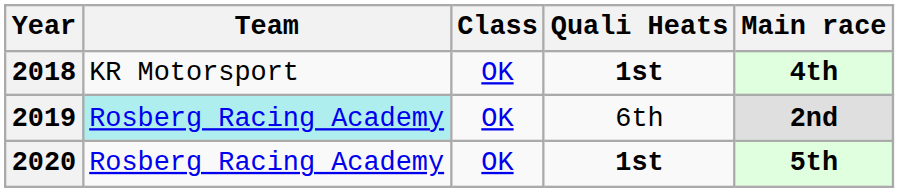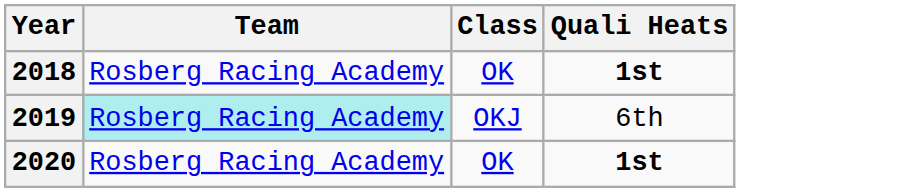 <table class="wikitable" style="text-align:center; font-size:90%">
 <tr>
 <th>Year</th>
 <th>Team</th>
 <th>Class</th>
 <th>Quali Heats</th>
-<th>Main race</th>
 </tr>
 <tr>
 <th>2018</th>
-<td align="left"> KR Motorsport</td>
+<td align="left"> <a href='#'>Rosberg Racing Academy</a></td>
 <td><a href='#'>OK</a></td>
 <td><strong>1st</strong></td>
-<td style="background:#DFFFDF;"><strong>4th</strong></td>
 </tr>
 <tr>
 <th>2019</th>
 <td align="left" style="background: paleturquoise;"> <a href='#'>Rosberg Racing Academy</a></td>
-<td><a href='#'>OK</a></td>
+<td><a href='#'>OKJ</a></td>
 <td>6th</td>
-<td style="background:#DFDFDF;"><strong>2nd</strong></td>
 </tr>
 <tr>
 <th>2020</th>
 <td align="left"> <a href='#'>Rosberg Racing Academy</a></td>
 <td><a href='#'>OK</a></td>
 <td><strong>1st</strong></td>
-<td style="background:#DFFFDF;"><strong>5th</strong></td>
 </tr>
 </table>
